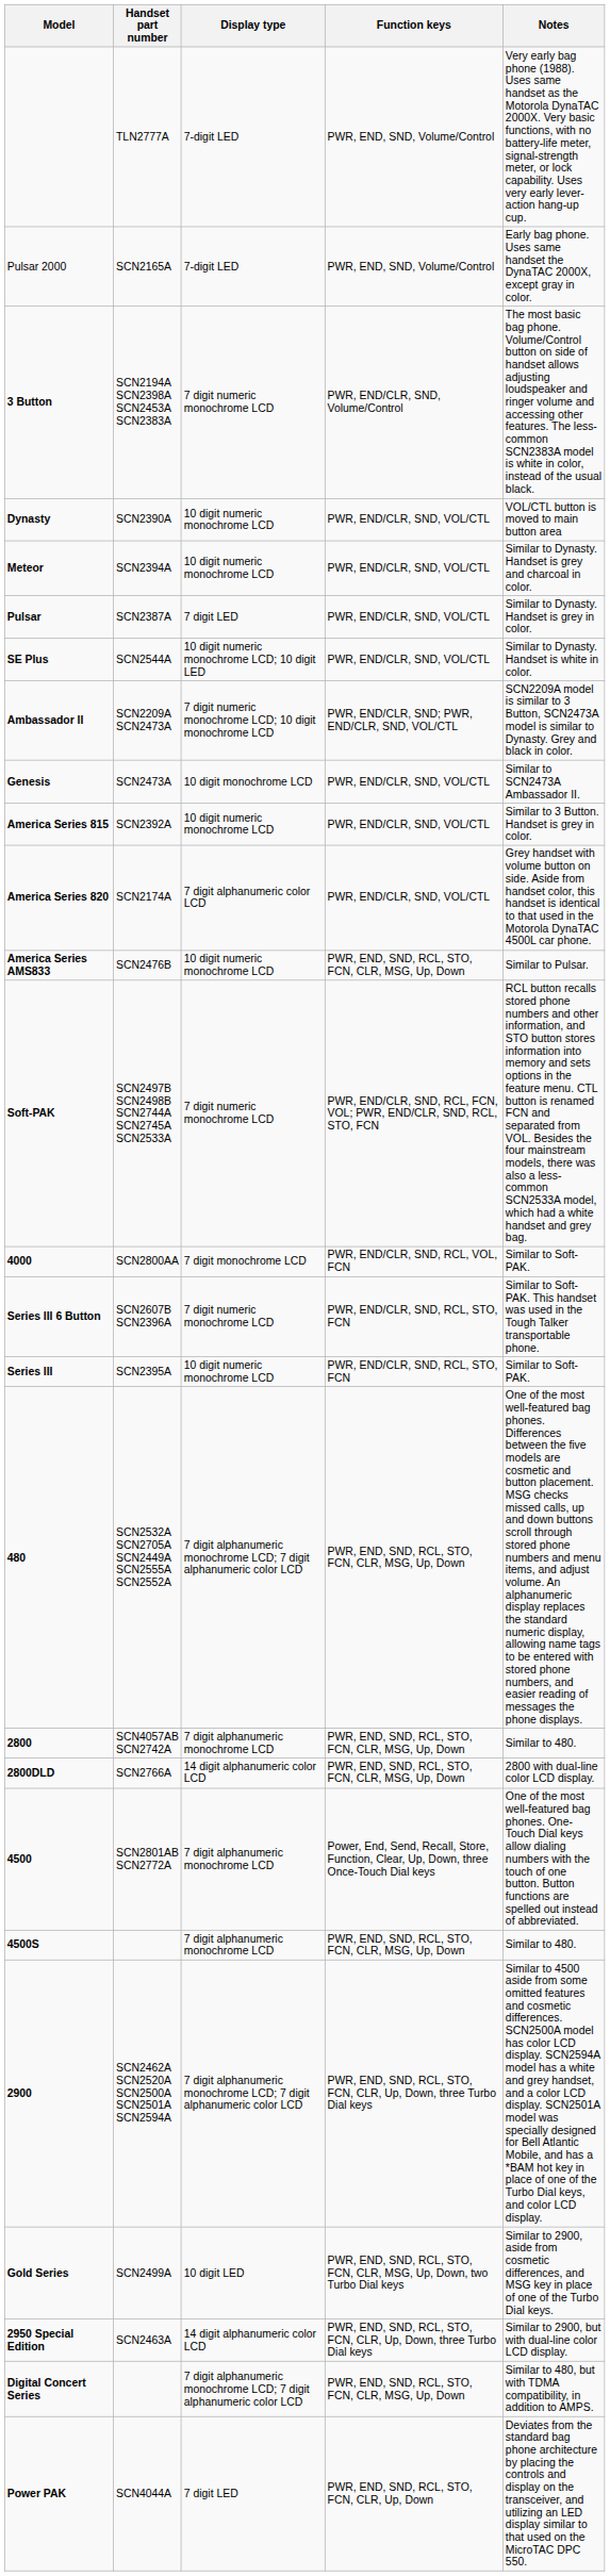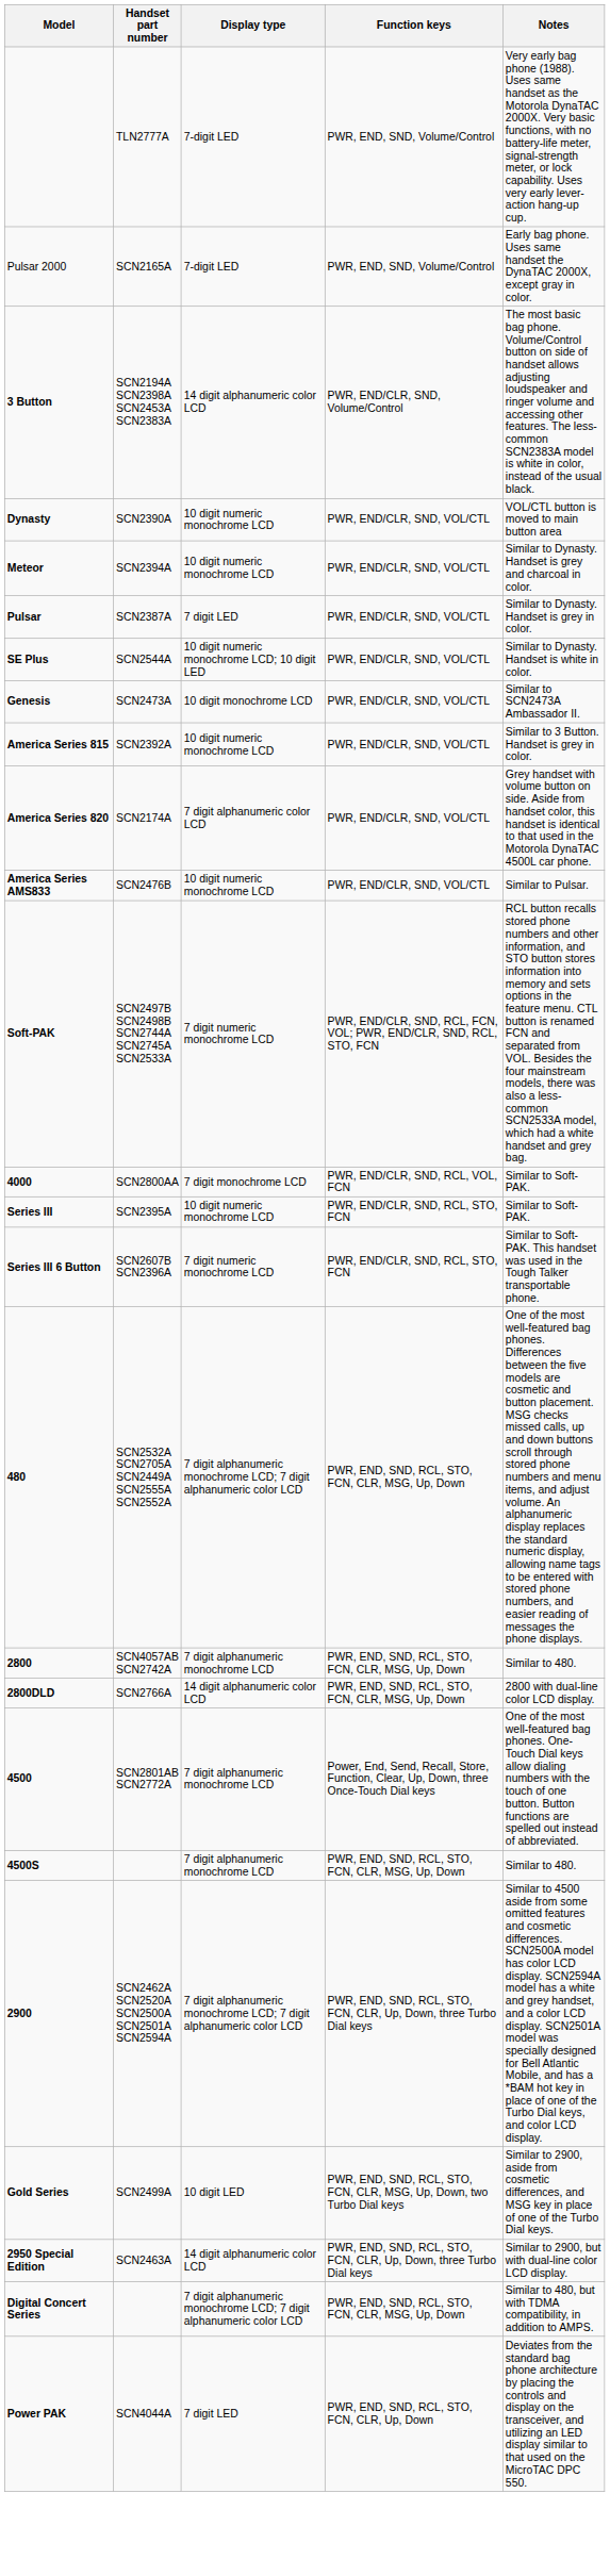 <table class="wikitable">
 <tr>
 <th style="width: 150px;">Model</th>
 <th style="width: 80px;">Handset part number</th>
 <th style="width: 200px;">Display type</th>
 <th style="width: 250px;">Function keys</th>
 <th>Notes</th>
 </tr>
 <tr>
 <td></td>
 <td>TLN2777A</td>
 <td>7-digit LED</td>
 <td>PWR, END, SND, Volume/Control</td>
 <td>Very early bag phone (1988). Uses same handset as the Motorola DynaTAC 2000X. Very basic functions, with no battery-life meter, signal-strength meter, or lock capability. Uses very early lever-action hang-up cup.</td>
 </tr>
 <tr>
 <td>Pulsar 2000</td>
 <td>SCN2165A</td>
 <td>7-digit LED</td>
 <td>PWR, END, SND, Volume/Control</td>
 <td>Early bag phone. Uses same handset the DynaTAC 2000X, except gray in color.</td>
 </tr>
 <tr>
 <td><strong>3 Button</strong></td>
 <td>SCN2194A SCN2398A SCN2453A SCN2383A</td>
-<td>7 digit numeric monochrome LCD</td>
+<td>14 digit alphanumeric color LCD</td>
 <td>PWR, END/CLR, SND, Volume/Control</td>
 <td>The most basic bag phone. Volume/Control button on side of handset allows adjusting loudspeaker and ringer volume and accessing other features. The less-common SCN2383A model is white in color, instead of the usual black.</td>
 </tr>
 <tr>
 <td><strong>Dynasty</strong></td>
 <td>SCN2390A</td>
 <td>10 digit numeric monochrome LCD</td>
 <td>PWR, END/CLR, SND, VOL/CTL</td>
 <td>VOL/CTL button is moved to main button area</td>
 </tr>
 <tr>
 <td><strong>Meteor</strong></td>
 <td>SCN2394A</td>
 <td>10 digit numeric monochrome LCD</td>
 <td>PWR, END/CLR, SND, VOL/CTL</td>
 <td>Similar to Dynasty. Handset is grey and charcoal in color.</td>
 </tr>
 <tr>
 <td><strong>Pulsar</strong></td>
 <td>SCN2387A</td>
 <td>7 digit LED</td>
 <td>PWR, END/CLR, SND, VOL/CTL</td>
 <td>Similar to Dynasty. Handset is grey in color.</td>
 </tr>
 <tr>
 <td><strong>SE Plus</strong></td>
 <td>SCN2544A</td>
 <td>10 digit numeric monochrome LCD; 10 digit LED</td>
 <td>PWR, END/CLR, SND, VOL/CTL</td>
 <td>Similar to Dynasty. Handset is white in color.</td>
 </tr>
 <tr>
-<td><strong>Ambassador II</strong></td>
-<td>SCN2209A SCN2473A</td>
-<td>7 digit numeric monochrome LCD; 10 digit monochrome LCD</td>
-<td>PWR, END/CLR, SND; PWR, END/CLR, SND, VOL/CTL</td>
-<td>SCN2209A model is similar to 3 Button, SCN2473A model is similar to Dynasty. Grey and black in color.</td>
-</tr>
-<tr>
 <td><strong>Genesis</strong></td>
 <td>SCN2473A</td>
 <td>10 digit monochrome LCD</td>
 <td>PWR, END/CLR, SND, VOL/CTL</td>
 <td>Similar to SCN2473A Ambassador II.</td>
 </tr>
 <tr>
 <td><strong>America Series 815</strong></td>
 <td>SCN2392A</td>
 <td>10 digit numeric monochrome LCD</td>
 <td>PWR, END/CLR, SND, VOL/CTL</td>
 <td>Similar to 3 Button. Handset is grey in color.</td>
 </tr>
 <tr>
 <td><strong>America Series 820</strong></td>
 <td>SCN2174A</td>
 <td>7 digit alphanumeric color LCD</td>
 <td>PWR, END/CLR, SND, VOL/CTL</td>
 <td>Grey handset with volume button on side. Aside from handset color, this handset is identical to that used in the Motorola DynaTAC 4500L car phone.</td>
 </tr>
 <tr>
 <td><strong>America Series AMS833</strong></td>
 <td>SCN2476B</td>
 <td>10 digit numeric monochrome LCD</td>
-<td>PWR, END, SND, RCL, STO, FCN, CLR, MSG, Up, Down</td>
+<td>PWR, END/CLR, SND, VOL/CTL</td>
 <td>Similar to Pulsar.</td>
 </tr>
 <tr>
 <td><strong>Soft-PAK</strong></td>
 <td>SCN2497B SCN2498B SCN2744A SCN2745A SCN2533A</td>
 <td>7 digit numeric monochrome LCD</td>
 <td>PWR, END/CLR, SND, RCL, FCN, VOL; PWR, END/CLR, SND, RCL, STO, FCN</td>
 <td>RCL button recalls stored phone numbers and other information, and STO button stores information into memory and sets options in the feature menu. CTL button is renamed FCN and separated from VOL. Besides the four mainstream models, there was also a less-common SCN2533A model, which had a white handset and grey bag.</td>
 </tr>
 <tr>
 <td><strong>4000</strong></td>
 <td>SCN2800AA</td>
 <td>7 digit monochrome LCD</td>
 <td>PWR, END/CLR, SND, RCL, VOL, FCN</td>
 <td>Similar to Soft-PAK.</td>
 </tr>
 <tr>
+<td><strong>Series III</strong></td>
+<td>SCN2395A</td>
+<td>10 digit numeric monochrome LCD</td>
+<td>PWR, END/CLR, SND, RCL, STO, FCN</td>
+<td>Similar to Soft-PAK.</td>
+</tr>
+<tr>
 <td><strong>Series III 6 Button</strong></td>
 <td>SCN2607B SCN2396A</td>
 <td>7 digit numeric monochrome LCD</td>
 <td>PWR, END/CLR, SND, RCL, STO, FCN</td>
 <td>Similar to Soft-PAK. This handset was used in the Tough Talker transportable phone.</td>
-</tr>
-<tr>
-<td><strong>Series III</strong></td>
-<td>SCN2395A</td>
-<td>10 digit numeric monochrome LCD</td>
-<td>PWR, END/CLR, SND, RCL, STO, FCN</td>
-<td>Similar to Soft-PAK.</td>
 </tr>
 <tr>
 <td><strong>480</strong></td>
 <td>SCN2532A SCN2705A SCN2449A SCN2555A SCN2552A</td>
 <td>7 digit alphanumeric monochrome LCD; 7 digit alphanumeric color LCD</td>
 <td>PWR, END, SND, RCL, STO, FCN, CLR, MSG, Up, Down</td>
 <td>One of the most well-featured bag phones. Differences between the five models are cosmetic and button placement. MSG checks missed calls, up and down buttons scroll through stored phone numbers and menu items, and adjust volume. An alphanumeric display replaces the standard numeric display, allowing name tags to be entered with stored phone numbers, and easier reading of messages the phone displays.</td>
 </tr>
 <tr>
 <td><strong>2800</strong></td>
 <td>SCN4057AB SCN2742A</td>
 <td>7 digit alphanumeric monochrome LCD</td>
 <td>PWR, END, SND, RCL, STO, FCN, CLR, MSG, Up, Down</td>
 <td>Similar to 480.</td>
 </tr>
 <tr>
 <td><strong>2800DLD</strong></td>
 <td>SCN2766A</td>
 <td>14 digit alphanumeric color LCD</td>
 <td>PWR, END, SND, RCL, STO, FCN, CLR, MSG, Up, Down</td>
 <td>2800 with dual-line color LCD display.</td>
 </tr>
 <tr>
 <td><strong>4500</strong></td>
 <td>SCN2801AB SCN2772A</td>
 <td>7 digit alphanumeric monochrome LCD</td>
 <td>Power, End, Send, Recall, Store, Function, Clear, Up, Down, three Once-Touch Dial keys</td>
 <td>One of the most well-featured bag phones. One-Touch Dial keys allow dialing numbers with the touch of one button. Button functions are spelled out instead of abbreviated.</td>
 </tr>
 <tr>
 <td><strong>4500S</strong></td>
 <td></td>
 <td>7 digit alphanumeric monochrome LCD</td>
 <td>PWR, END, SND, RCL, STO, FCN, CLR, MSG, Up, Down</td>
 <td>Similar to 480.</td>
 </tr>
 <tr>
 <td><strong>2900</strong></td>
 <td>SCN2462A SCN2520A SCN2500A SCN2501A SCN2594A</td>
 <td>7 digit alphanumeric monochrome LCD; 7 digit alphanumeric color LCD</td>
 <td>PWR, END, SND, RCL, STO, FCN, CLR, Up, Down, three Turbo Dial keys</td>
 <td>Similar to 4500 aside from some omitted features and cosmetic differences. SCN2500A model has color LCD display. SCN2594A model has a white and grey handset, and a color LCD display. SCN2501A model was specially designed for Bell Atlantic Mobile, and has a *BAM hot key in place of one of the Turbo Dial keys, and color LCD display.</td>
 </tr>
 <tr>
 <td><strong>Gold Series</strong></td>
 <td>SCN2499A</td>
 <td>10 digit LED</td>
 <td>PWR, END, SND, RCL, STO, FCN, CLR, MSG, Up, Down, two Turbo Dial keys</td>
 <td>Similar to 2900, aside from cosmetic differences, and MSG key in place of one of the Turbo Dial keys.</td>
 </tr>
 <tr>
 <td><strong>2950 Special Edition</strong></td>
 <td>SCN2463A</td>
 <td>14 digit alphanumeric color LCD</td>
 <td>PWR, END, SND, RCL, STO, FCN, CLR, Up, Down, three Turbo Dial keys</td>
 <td>Similar to 2900, but with dual-line color LCD display.</td>
 </tr>
 <tr>
 <td><strong>Digital Concert Series</strong></td>
 <td></td>
 <td>7 digit alphanumeric monochrome LCD; 7 digit alphanumeric color LCD</td>
 <td>PWR, END, SND, RCL, STO, FCN, CLR, MSG, Up, Down</td>
 <td>Similar to 480, but with TDMA compatibility, in addition to AMPS.</td>
 </tr>
 <tr>
 <td><strong>Power PAK</strong></td>
 <td>SCN4044A</td>
 <td>7 digit LED</td>
 <td>PWR, END, SND, RCL, STO, FCN, CLR, Up, Down</td>
 <td>Deviates from the standard bag phone architecture by placing the controls and display on the transceiver, and utilizing an LED display similar to that used on the MicroTAC DPC 550.</td>
 </tr>
 </table>
